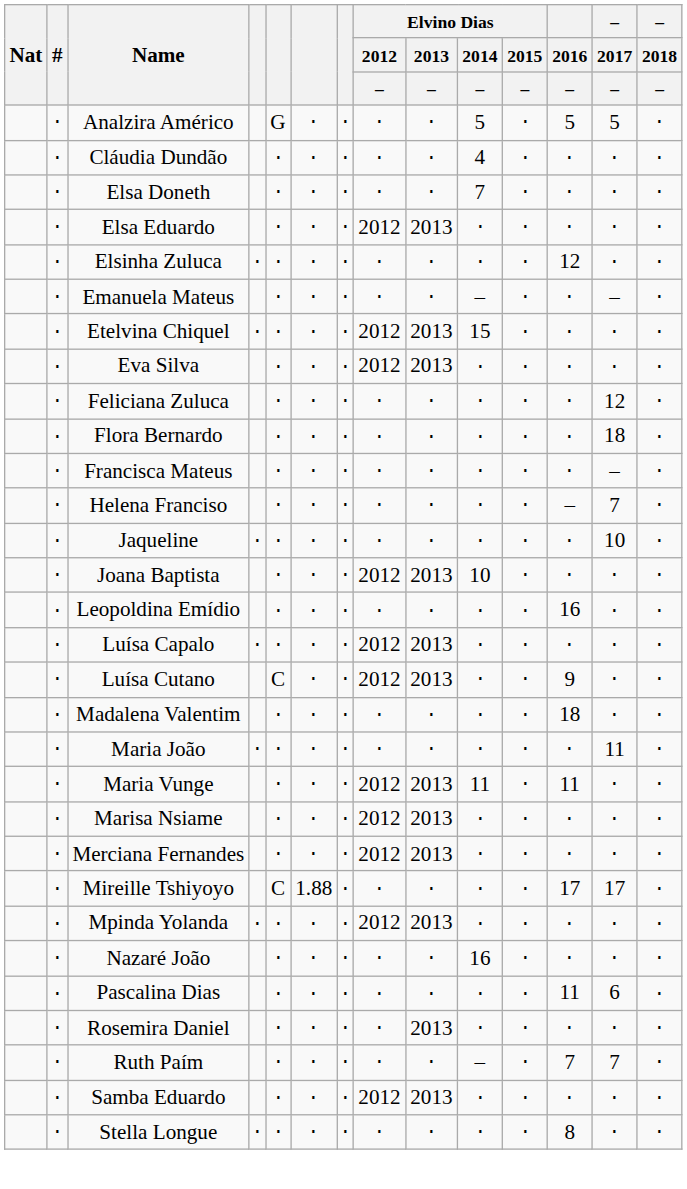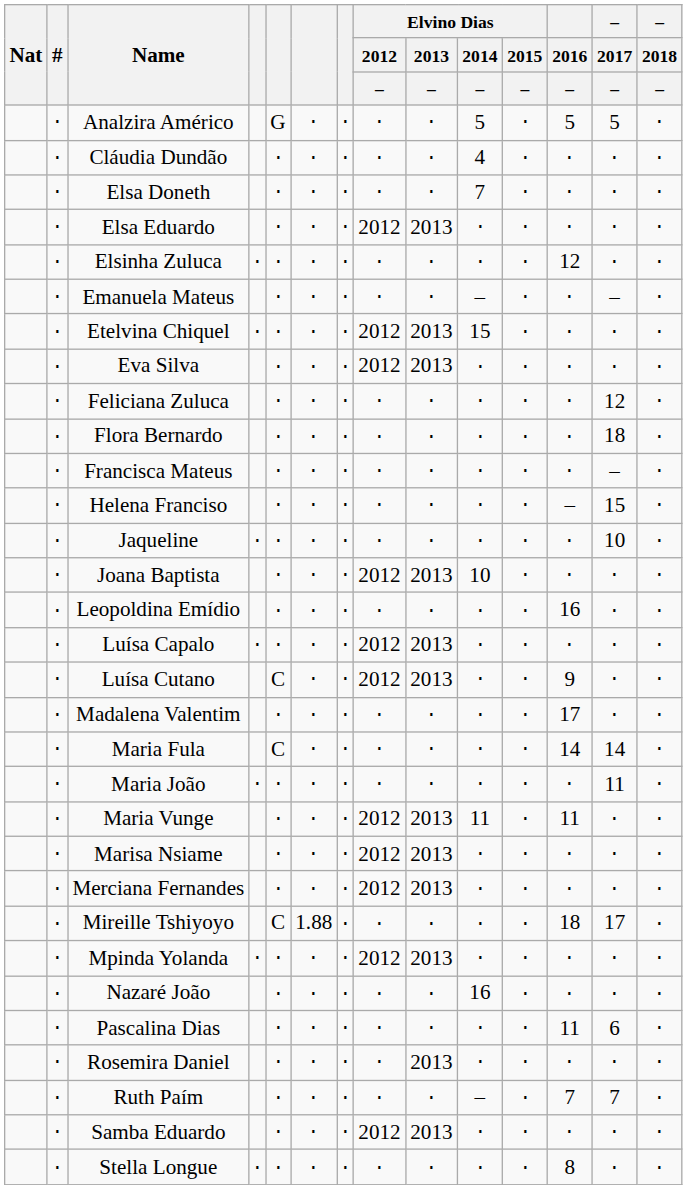 <table class="wikitable plainrowheaders sortable" style="text-align:center">
 <tr>
 <th scope="col" rowspan="3">Nat</th>
 <th scope="col" rowspan="3">#</th>
 <th scope="col" rowspan="3">Name</th>
 <th scope="col" rowspan="3"></th>
 <th scope="col" rowspan="3"></th>
 <th scope="col" rowspan="3"></th>
 <th scope="col" rowspan="3"></th>
 <th colspan="4"><small>Elvino Dias</small></th>
 <th colspan="1"><small></small></th>
 <th colspan="1"><small>–</small></th>
 <th colspan="1"><small>–</small></th>
 </tr>
 <tr>
 <th colspan="1"><small>2012</small></th>
 <th colspan="1"><small>2013</small></th>
 <th colspan="1"><small>2014</small></th>
 <th colspan="1"><small>2015</small></th>
 <th colspan="1"><small>2016</small></th>
 <th colspan="1"><small>2017</small></th>
 <th colspan="1"><small>2018</small></th>
 </tr>
 <tr>
 <th scope="col" rowspan="1"><small>–</small></th>
 <th scope="col" rowspan="1"><small>–</small></th>
 <th scope="col" rowspan="1"><small>–</small></th>
 <th scope="col" rowspan="1"><small>–</small></th>
 <th scope="col" rowspan="1"><small>–</small></th>
 <th scope="col" rowspan="1"><small>–</small></th>
 <th scope="col" rowspan="1"><small>–</small></th>
 </tr>
 <tr>
 <td></td>
 <td>⋅</td>
 <td>Analzira Américo</td>
 <td></td>
 <td data-sort-value="1">G</td>
 <td>⋅</td>
 <td>⋅</td>
 <td>⋅</td>
 <td>⋅</td>
 <td data-sort-value="05">5</td>
 <td>⋅</td>
 <td data-sort-value="05">5</td>
 <td data-sort-value="05">5</td>
 <td>⋅</td>
 </tr>
 <tr>
 <td></td>
 <td>⋅</td>
 <td>Cláudia Dundão</td>
 <td></td>
 <td>⋅</td>
 <td>⋅</td>
 <td>⋅</td>
 <td>⋅</td>
 <td>⋅</td>
 <td data-sort-value="04">4</td>
 <td>⋅</td>
 <td>⋅</td>
 <td>⋅</td>
 <td>⋅</td>
 </tr>
 <tr>
 <td></td>
 <td>⋅</td>
 <td>Elsa Doneth</td>
 <td></td>
 <td>⋅</td>
 <td>⋅</td>
 <td>⋅</td>
 <td>⋅</td>
 <td>⋅</td>
 <td data-sort-value="07">7</td>
 <td>⋅</td>
 <td>⋅</td>
 <td>⋅</td>
 <td>⋅</td>
 </tr>
 <tr>
 <td></td>
 <td>⋅</td>
 <td>Elsa Eduardo</td>
 <td></td>
 <td>⋅</td>
 <td>⋅</td>
 <td>⋅</td>
 <td>2012</td>
 <td>2013</td>
 <td>⋅</td>
 <td>⋅</td>
 <td>⋅</td>
 <td>⋅</td>
 <td>⋅</td>
 </tr>
 <tr>
 <td></td>
 <td>⋅</td>
 <td>Elsinha Zuluca</td>
 <td>⋅</td>
 <td>⋅</td>
 <td>⋅</td>
 <td>⋅</td>
 <td>⋅</td>
 <td>⋅</td>
 <td>⋅</td>
 <td>⋅</td>
 <td>12</td>
 <td>⋅</td>
 <td>⋅</td>
 </tr>
 <tr>
 <td></td>
 <td>⋅</td>
 <td>Emanuela Mateus</td>
 <td></td>
 <td>⋅</td>
 <td>⋅</td>
 <td>⋅</td>
 <td>⋅</td>
 <td>⋅</td>
 <td>–</td>
 <td>⋅</td>
 <td>⋅</td>
 <td>–</td>
 <td>⋅</td>
 </tr>
 <tr>
 <td></td>
 <td>⋅</td>
 <td>Etelvina Chiquel</td>
 <td>⋅</td>
 <td>⋅</td>
 <td>⋅</td>
 <td>⋅</td>
 <td>2012</td>
 <td>2013</td>
 <td>15</td>
 <td>⋅</td>
 <td>⋅</td>
 <td>⋅</td>
 <td>⋅</td>
 </tr>
 <tr>
 <td></td>
 <td>⋅</td>
 <td>Eva Silva</td>
 <td></td>
 <td>⋅</td>
 <td>⋅</td>
 <td>⋅</td>
 <td>2012</td>
 <td>2013</td>
 <td>⋅</td>
 <td>⋅</td>
 <td>⋅</td>
 <td>⋅</td>
 <td>⋅</td>
 </tr>
 <tr>
 <td></td>
 <td>⋅</td>
 <td>Feliciana Zuluca</td>
 <td></td>
 <td>⋅</td>
 <td>⋅</td>
 <td>⋅</td>
 <td>⋅</td>
 <td>⋅</td>
 <td>⋅</td>
 <td>⋅</td>
 <td>⋅</td>
 <td>12</td>
 <td>⋅</td>
 </tr>
 <tr>
 <td></td>
 <td>⋅</td>
 <td>Flora Bernardo</td>
 <td></td>
 <td>⋅</td>
 <td>⋅</td>
 <td>⋅</td>
 <td>⋅</td>
 <td>⋅</td>
 <td>⋅</td>
 <td>⋅</td>
 <td>⋅</td>
 <td>18</td>
 <td>⋅</td>
 </tr>
 <tr>
 <td></td>
 <td>⋅</td>
 <td>Francisca Mateus</td>
 <td></td>
 <td>⋅</td>
 <td>⋅</td>
 <td>⋅</td>
 <td>⋅</td>
 <td>⋅</td>
 <td>⋅</td>
 <td>⋅</td>
 <td>⋅</td>
 <td>–</td>
 <td>⋅</td>
 </tr>
 <tr>
 <td></td>
 <td>⋅</td>
 <td>Helena Franciso</td>
 <td></td>
 <td>⋅</td>
 <td>⋅</td>
 <td>⋅</td>
 <td>⋅</td>
 <td>⋅</td>
 <td>⋅</td>
 <td>⋅</td>
 <td>–</td>
-<td data-sort-value="07">7</td>
+<td>15</td>
 <td>⋅</td>
 </tr>
 <tr>
 <td></td>
 <td>⋅</td>
 <td>Jaqueline</td>
 <td>⋅</td>
 <td>⋅</td>
 <td>⋅</td>
 <td>⋅</td>
 <td>⋅</td>
 <td>⋅</td>
 <td>⋅</td>
 <td>⋅</td>
 <td>⋅</td>
 <td>10</td>
 <td>⋅</td>
 </tr>
 <tr>
 <td></td>
 <td>⋅</td>
 <td>Joana Baptista</td>
 <td></td>
 <td>⋅</td>
 <td>⋅</td>
 <td>⋅</td>
 <td>2012</td>
 <td>2013</td>
 <td>10</td>
 <td>⋅</td>
 <td>⋅</td>
 <td>⋅</td>
 <td>⋅</td>
 </tr>
 <tr>
 <td></td>
 <td>⋅</td>
 <td>Leopoldina Emídio</td>
 <td></td>
 <td>⋅</td>
 <td>⋅</td>
 <td>⋅</td>
 <td>⋅</td>
 <td>⋅</td>
 <td>⋅</td>
 <td>⋅</td>
 <td>16</td>
 <td>⋅</td>
 <td>⋅</td>
 </tr>
 <tr>
 <td></td>
 <td>⋅</td>
 <td>Luísa Capalo</td>
 <td>⋅</td>
 <td>⋅</td>
 <td>⋅</td>
 <td>⋅</td>
 <td>2012</td>
 <td>2013</td>
 <td>⋅</td>
 <td>⋅</td>
 <td>⋅</td>
 <td>⋅</td>
 <td>⋅</td>
 </tr>
 <tr>
 <td></td>
 <td>⋅</td>
 <td>Luísa Cutano</td>
 <td></td>
 <td>C</td>
 <td>⋅</td>
 <td>⋅</td>
 <td>2012</td>
 <td>2013</td>
 <td>⋅</td>
 <td>⋅</td>
 <td data-sort-value="09">9</td>
 <td>⋅</td>
 <td>⋅</td>
 </tr>
 <tr>
 <td></td>
 <td>⋅</td>
 <td>Madalena Valentim</td>
 <td></td>
 <td>⋅</td>
 <td>⋅</td>
 <td>⋅</td>
 <td>⋅</td>
 <td>⋅</td>
 <td>⋅</td>
 <td>⋅</td>
-<td>18</td>
+<td>17</td>
 <td>⋅</td>
+<td>⋅</td>
+</tr>
+<tr>
+<td></td>
+<td>⋅</td>
+<td>Maria Fula</td>
+<td></td>
+<td>C</td>
+<td>⋅</td>
+<td>⋅</td>
+<td>⋅</td>
+<td>⋅</td>
+<td>⋅</td>
+<td>⋅</td>
+<td>14</td>
+<td>14</td>
 <td>⋅</td>
 </tr>
 <tr>
 <td></td>
 <td>⋅</td>
 <td>Maria João</td>
 <td>⋅</td>
 <td>⋅</td>
 <td>⋅</td>
 <td>⋅</td>
 <td>⋅</td>
 <td>⋅</td>
 <td>⋅</td>
 <td>⋅</td>
 <td>⋅</td>
 <td>11</td>
 <td>⋅</td>
 </tr>
 <tr>
 <td></td>
 <td>⋅</td>
 <td>Maria Vunge</td>
 <td></td>
 <td>⋅</td>
 <td>⋅</td>
 <td>⋅</td>
 <td>2012</td>
 <td>2013</td>
 <td>11</td>
 <td>⋅</td>
 <td>11</td>
 <td>⋅</td>
 <td>⋅</td>
 </tr>
 <tr>
 <td></td>
 <td>⋅</td>
 <td>Marisa Nsiame</td>
 <td></td>
 <td>⋅</td>
 <td>⋅</td>
 <td>⋅</td>
 <td>2012</td>
 <td>2013</td>
 <td>⋅</td>
 <td>⋅</td>
 <td>⋅</td>
 <td>⋅</td>
 <td>⋅</td>
 </tr>
 <tr>
 <td></td>
 <td>⋅</td>
 <td>Merciana Fernandes</td>
 <td></td>
 <td>⋅</td>
 <td>⋅</td>
 <td>⋅</td>
 <td>2012</td>
 <td>2013</td>
 <td>⋅</td>
 <td>⋅</td>
 <td>⋅</td>
 <td>⋅</td>
 <td>⋅</td>
 </tr>
 <tr>
 <td></td>
 <td>⋅</td>
 <td>Mireille Tshiyoyo</td>
 <td></td>
 <td>C</td>
 <td>1.88</td>
 <td>⋅</td>
 <td>⋅</td>
 <td>⋅</td>
 <td>⋅</td>
 <td>⋅</td>
-<td>17</td>
+<td>18</td>
 <td>17</td>
 <td>⋅</td>
 </tr>
 <tr>
 <td></td>
 <td>⋅</td>
 <td>Mpinda Yolanda</td>
 <td>⋅</td>
 <td>⋅</td>
 <td>⋅</td>
 <td>⋅</td>
 <td>2012</td>
 <td>2013</td>
 <td>⋅</td>
 <td>⋅</td>
 <td>⋅</td>
 <td>⋅</td>
 <td>⋅</td>
 </tr>
 <tr>
 <td></td>
 <td>⋅</td>
 <td>Nazaré João</td>
 <td></td>
 <td>⋅</td>
 <td>⋅</td>
 <td>⋅</td>
 <td>⋅</td>
 <td>⋅</td>
 <td>16</td>
 <td>⋅</td>
 <td>⋅</td>
 <td>⋅</td>
 <td>⋅</td>
 </tr>
 <tr>
 <td></td>
 <td>⋅</td>
 <td>Pascalina Dias</td>
 <td></td>
 <td>⋅</td>
 <td>⋅</td>
 <td>⋅</td>
 <td>⋅</td>
 <td>⋅</td>
 <td>⋅</td>
 <td>⋅</td>
 <td>11</td>
 <td data-sort-value="06">6</td>
 <td>⋅</td>
 </tr>
 <tr>
 <td></td>
 <td>⋅</td>
 <td>Rosemira Daniel</td>
 <td></td>
 <td>⋅</td>
 <td>⋅</td>
 <td>⋅</td>
 <td>⋅</td>
 <td>2013</td>
 <td>⋅</td>
 <td>⋅</td>
 <td>⋅</td>
 <td>⋅</td>
 <td>⋅</td>
 </tr>
 <tr>
 <td></td>
 <td>⋅</td>
 <td>Ruth Paím</td>
 <td></td>
 <td>⋅</td>
 <td>⋅</td>
 <td>⋅</td>
 <td>⋅</td>
 <td>⋅</td>
 <td>–</td>
 <td>⋅</td>
 <td data-sort-value="07">7</td>
 <td data-sort-value="07">7</td>
 <td>⋅</td>
 </tr>
 <tr>
 <td></td>
 <td>⋅</td>
 <td>Samba Eduardo</td>
 <td></td>
 <td>⋅</td>
 <td>⋅</td>
 <td>⋅</td>
 <td>2012</td>
 <td>2013</td>
 <td>⋅</td>
 <td>⋅</td>
 <td>⋅</td>
 <td>⋅</td>
 <td>⋅</td>
 </tr>
 <tr>
 <td></td>
 <td>⋅</td>
 <td>Stella Longue</td>
 <td>⋅</td>
 <td>⋅</td>
 <td>⋅</td>
 <td>⋅</td>
 <td>⋅</td>
 <td>⋅</td>
 <td>⋅</td>
 <td>⋅</td>
 <td data-sort-value="08">8</td>
 <td>⋅</td>
 <td>⋅</td>
 </tr>
 </table>
